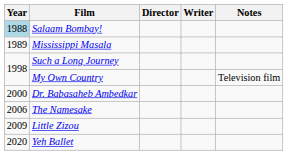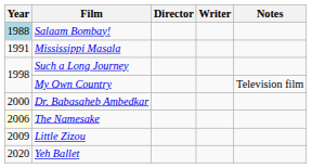 <table class="wikitable sortable">
 <tr>
 <th>Year</th>
 <th>Film</th>
 <th>Director</th>
 <th>Writer</th>
 <th>Notes</th>
 </tr>
 <tr>
 <td style="background: lightblue;">1988</td>
 <td><em><a href='#'>Salaam Bombay!</a></em></td>
 <td></td>
 <td></td>
 <td></td>
 </tr>
 <tr>
-<td>1989</td>
+<td>1991</td>
 <td><em><a href='#'>Mississippi Masala</a></em></td>
 <td></td>
 <td></td>
 <td></td>
 </tr>
 <tr>
 <td rowspan="2">1998</td>
 <td><em><a href='#'>Such a Long Journey</a></em></td>
 <td></td>
 <td></td>
 <td></td>
 </tr>
 <tr>
 <td><em><a href='#'>My Own Country</a></em></td>
 <td></td>
 <td></td>
 <td>Television film</td>
 </tr>
 <tr>
 <td>2000</td>
 <td><em><a href='#'>Dr. Babasaheb Ambedkar</a></em></td>
 <td></td>
 <td></td>
 <td></td>
 </tr>
 <tr>
-<td>2006</td>
+<td style="background: lightyellow;">2006</td>
 <td><em><a href='#'>The Namesake</a></em></td>
 <td></td>
 <td></td>
 <td></td>
 </tr>
 <tr>
 <td>2009</td>
 <td><em><a href='#'>Little Zizou</a></em></td>
 <td></td>
 <td></td>
 <td></td>
 </tr>
 <tr>
 <td>2020</td>
 <td><em><a href='#'>Yeh Ballet</a></em></td>
 <td></td>
 <td></td>
 <td></td>
 </tr>
 </table>
